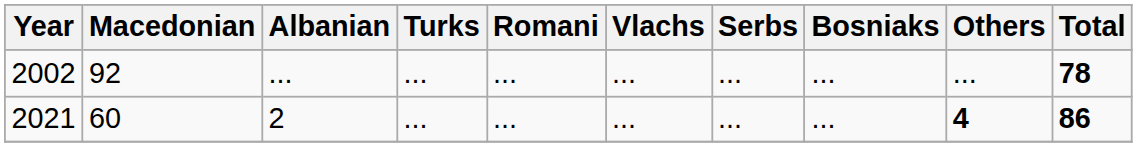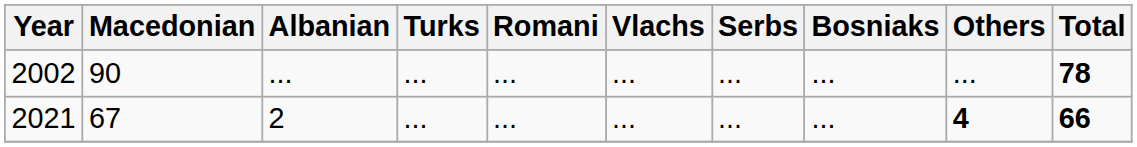 <table class="wikitable">
 <tr>
 <th>Year</th>
 <th>Macedonian</th>
 <th>Albanian</th>
 <th>Turks</th>
 <th>Romani</th>
 <th>Vlachs</th>
 <th>Serbs</th>
 <th>Bosniaks</th>
 <th><abbr>Others</abbr></th>
 <th>Total</th>
 </tr>
 <tr>
 <td>2002</td>
-<td>92</td>
+<td>90</td>
 <td>...</td>
 <td>...</td>
 <td>...</td>
 <td>...</td>
 <td>...</td>
 <td>...</td>
 <td>...</td>
 <td><strong>78</strong></td>
 </tr>
 <tr>
 <td>2021</td>
-<td>60</td>
+<td>67</td>
 <td>2</td>
 <td>...</td>
 <td>...</td>
 <td>...</td>
 <td>...</td>
 <td>...</td>
 <td><strong>4</strong></td>
-<td><strong>86</strong></td>
+<td><strong>66</strong></td>
 </tr>
 <tr>
 </tr>
 </table>
